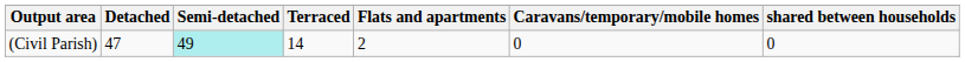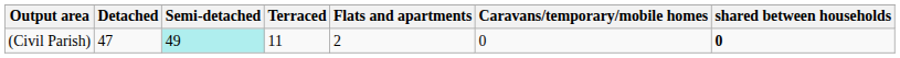 <table class="wikitable">
 <tr>
 </tr>
 <tr>
 <th>Output area</th>
 <th>Detached</th>
 <th>Semi-detached</th>
 <th>Terraced</th>
 <th>Flats and apartments</th>
 <th>Caravans/temporary/mobile homes</th>
 <th>shared between households<br></th>
 </tr>
 <tr>
 <td>(Civil Parish)</td>
 <td>47</td>
 <td style="background: paleturquoise;">49</td>
-<td>14</td>
+<td>11</td>
 <td>2</td>
 <td>0</td>
-<td>0</td>
+<td><strong>0</strong></td>
 </tr>
 </table>
